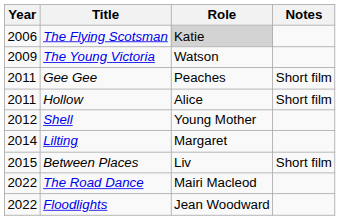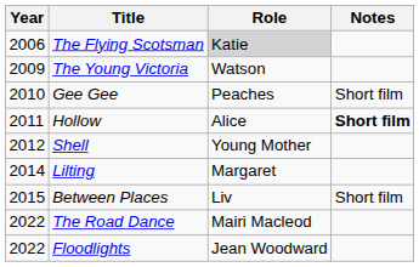 <table class="wikitable sortable">
 <tr>
 <th>Year</th>
 <th>Title</th>
 <th>Role</th>
 <th class="unsortable">Notes</th>
 </tr>
 <tr>
 <td>2006</td>
 <td><em><a href='#'>The Flying Scotsman</a></em></td>
 <td style="background: lightgrey;">Katie</td>
 <td></td>
 </tr>
 <tr>
 <td>2009</td>
 <td><em><a href='#'>The Young Victoria</a></em></td>
 <td>Watson</td>
 <td></td>
 </tr>
 <tr>
-<td>2011</td>
+<td>2010</td>
 <td><em>Gee Gee</em></td>
 <td>Peaches</td>
 <td>Short film</td>
 </tr>
 <tr>
 <td>2011</td>
 <td><em>Hollow</em></td>
 <td>Alice</td>
-<td>Short film</td>
+<td><strong>Short film</strong></td>
 </tr>
 <tr>
 <td>2012</td>
 <td><em><a href='#'>Shell</a></em></td>
 <td>Young Mother</td>
 <td></td>
 </tr>
 <tr>
 <td>2014</td>
 <td><em><a href='#'>Lilting</a></em></td>
 <td>Margaret</td>
 <td></td>
 </tr>
 <tr>
 <td>2015</td>
 <td><em>Between Places</em></td>
 <td>Liv</td>
 <td>Short film</td>
 </tr>
 <tr>
 <td>2022</td>
 <td><em><a href='#'>The Road Dance</a></em></td>
 <td>Mairi Macleod</td>
 <td></td>
 </tr>
 <tr>
 <td>2022</td>
 <td><em><a href='#'>Floodlights</a></em></td>
 <td>Jean Woodward</td>
 </tr>
 </table>
